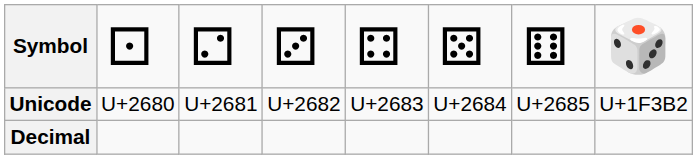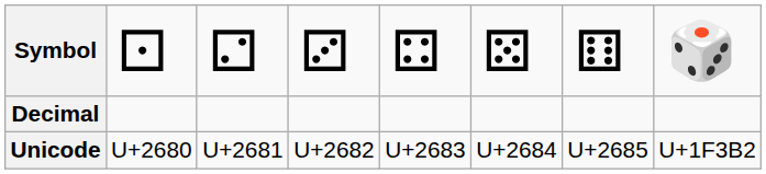 <table class=wikitable>
 <tr>
 <th>Symbol</th>
 <td style="font-size:250%">⚀</td>
 <td style="font-size:250%">⚁</td>
 <td style="font-size:250%">⚂</td>
 <td style="font-size:250%">⚃</td>
 <td style="font-size:250%">⚄</td>
 <td style="font-size:250%">⚅</td>
 <td style="font-size:250%">🎲</td>
 </tr>
 <tr>
+<th>Decimal</th>
+<td></td>
+<td></td>
+<td></td>
+<td></td>
+<td></td>
+<td></td>
+<td></td>
+</tr>
+<tr>
 <th>Unicode</th>
 <td>U+2680</td>
 <td>U+2681</td>
 <td>U+2682</td>
 <td>U+2683</td>
 <td>U+2684</td>
 <td>U+2685</td>
 <td>U+1F3B2</td>
 </tr>
-<tr>
-<th>Decimal</th>
-<td></td>
-<td></td>
-<td></td>
-<td></td>
-<td></td>
-<td></td>
-<td></td>
-</tr>
 </table>
